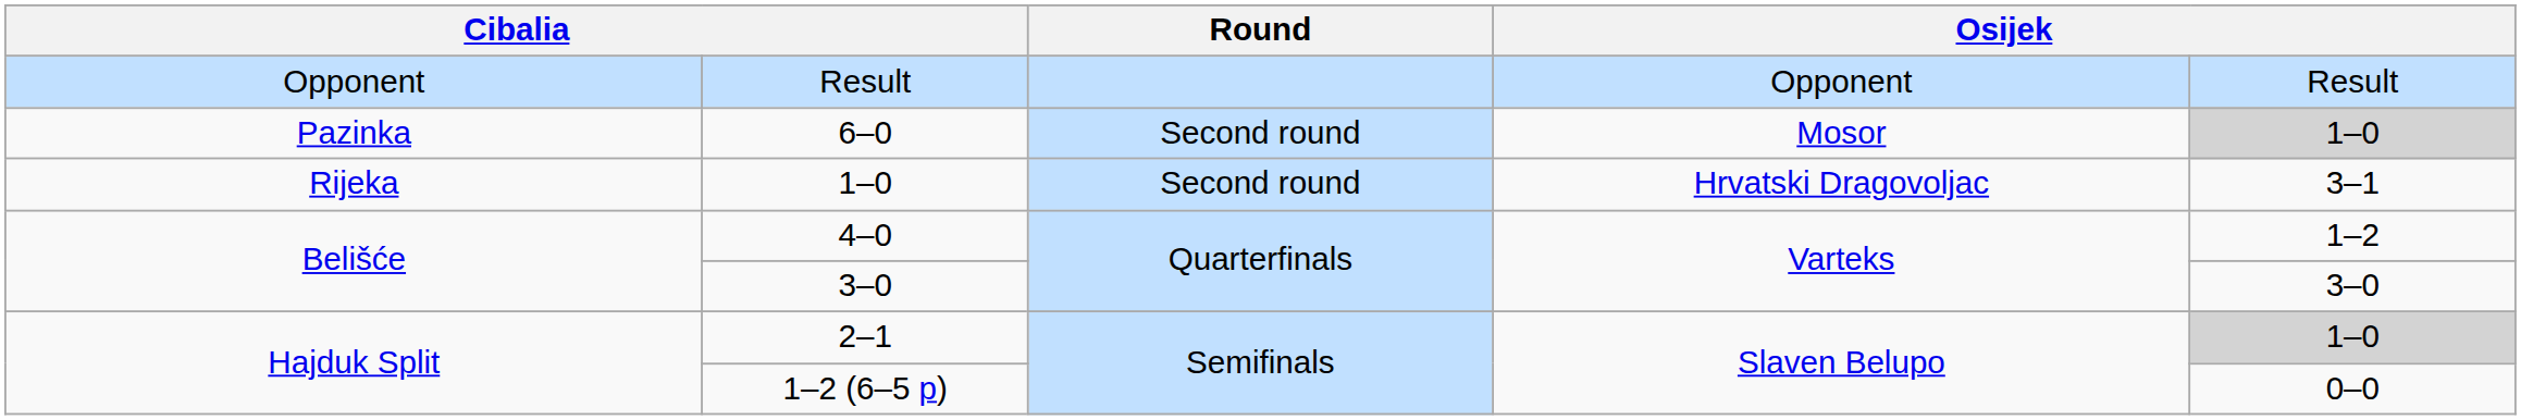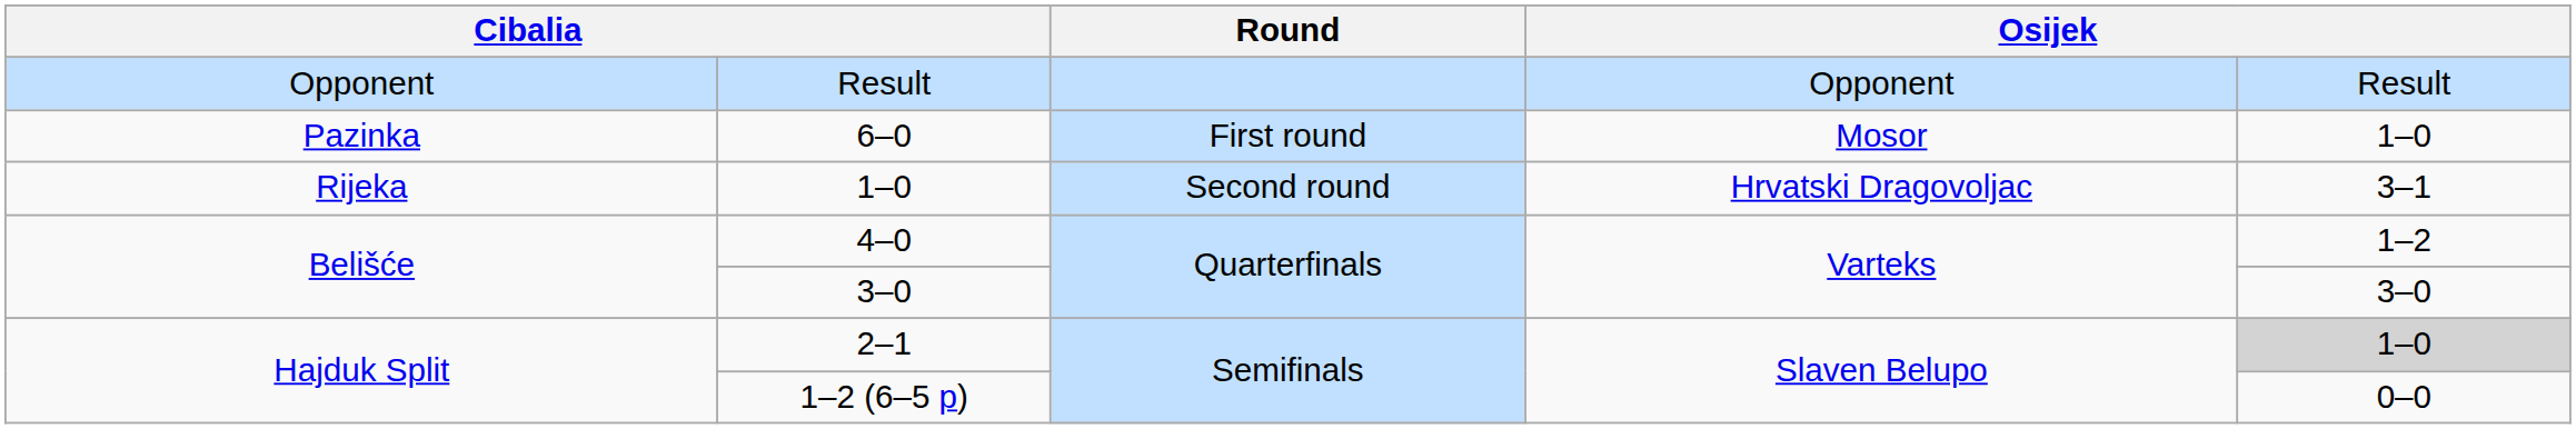 <table class="wikitable" style="text-align: center;">
 <tr>
 <th colspan=2><a href='#'>Cibalia</a></th>
 <th>Round</th>
 <th colspan=2><a href='#'>Osijek</a></th>
 </tr>
 <tr bgcolor=#c1e0ff>
 <td width=15%>Opponent</td>
 <td width=7%>Result</td>
 <td width=10%></td>
 <td width=15%>Opponent</td>
 <td width=7%>Result</td>
 </tr>
 <tr>
 <td rowspan=1 align=center><a href='#'>Pazinka</a></td>
 <td>6–0</td>
-<td rowspan=1 bgcolor=#c1e0ff>Second round</td>
+<td rowspan=1 bgcolor=#c1e0ff>First round</td>
 <td rowspan=1 align=center><a href='#'>Mosor</a></td>
-<td style="background: lightgrey;">1–0</td>
+<td>1–0</td>
 </tr>
 <tr>
 <td rowspan=1 align=center><a href='#'>Rijeka</a></td>
 <td>1–0</td>
 <td rowspan=1 bgcolor=#c1e0ff>Second round</td>
 <td rowspan=1 align=center><a href='#'>Hrvatski Dragovoljac</a></td>
 <td>3–1</td>
 </tr>
 <tr>
 <td rowspan=2 align=center><a href='#'>Belišće</a></td>
 <td>4–0</td>
 <td rowspan=2 bgcolor=#c1e0ff>Quarterfinals</td>
 <td rowspan=2 align=center><a href='#'>Varteks</a></td>
 <td>1–2</td>
 </tr>
 <tr>
 <td>3–0</td>
 <td>3–0</td>
 </tr>
 <tr>
 <td rowspan=2 align=center><a href='#'>Hajduk Split</a></td>
 <td>2–1</td>
 <td rowspan=2 bgcolor=#c1e0ff>Semifinals</td>
 <td rowspan=2 align=center><a href='#'>Slaven Belupo</a></td>
 <td style="background: lightgrey;">1–0</td>
 </tr>
 <tr>
 <td>1–2 (6–5 <a href='#'>p</a>)</td>
 <td>0–0</td>
 </tr>
 </table>
